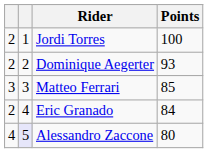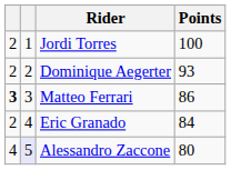 <table class="wikitable" style="font-size: 85%;">
 <tr>
 <th></th>
 <th></th>
 <th>Rider</th>
 <th>Points</th>
 </tr>
 <tr>
 <td> 2</td>
 <td align=center>1</td>
 <td> <a href='#'>Jordi Torres</a></td>
 <td align=left>100</td>
 </tr>
 <tr>
 <td> 2</td>
 <td align=center>2</td>
 <td> <a href='#'>Dominique Aegerter</a></td>
 <td align=left>93</td>
 </tr>
 <tr>
-<td> 3</td>
+<td><strong> 3</strong></td>
 <td align=center>3</td>
 <td> <a href='#'>Matteo Ferrari</a></td>
-<td align=left>85</td>
+<td align=left>86</td>
 </tr>
 <tr>
 <td> 2</td>
 <td align=center>4</td>
 <td> <a href='#'>Eric Granado</a></td>
 <td align=left>84</td>
 </tr>
 <tr>
 <td> 4</td>
 <td align=center style="background: lavender;">5</td>
 <td> <a href='#'>Alessandro Zaccone</a></td>
 <td align=left>80</td>
 </tr>
 </table>
